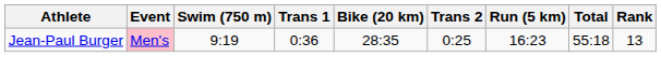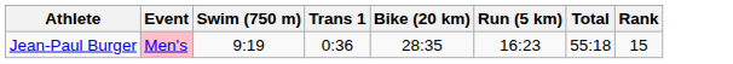 <table class="wikitable" border="1" style="font-size:90%">
 <tr>
 <th>Athlete</th>
 <th>Event</th>
 <th>Swim (750 m)</th>
 <th>Trans 1</th>
 <th>Bike (20 km)</th>
-<th>Trans 2</th>
 <th>Run (5 km)</th>
 <th>Total</th>
 <th>Rank</th>
 </tr>
 <tr align=center>
 <td align=left><a href='#'>Jean-Paul Burger</a></td>
 <td align=left style="background: pink;"><a href='#'>Men's</a></td>
 <td>9:19</td>
 <td>0:36</td>
 <td>28:35</td>
-<td>0:25</td>
 <td>16:23</td>
 <td>55:18</td>
-<td>13</td>
+<td>15</td>
 </tr>
 </table>
